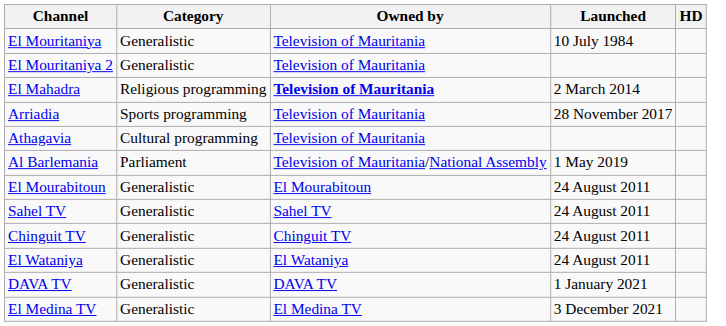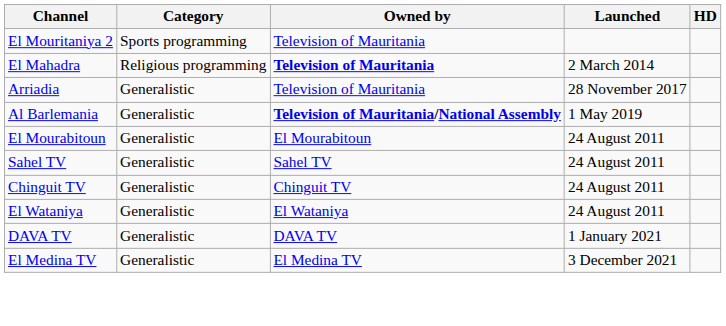 <table class="wikitable">
 <tr>
 <th>Channel</th>
 <th>Category</th>
 <th>Owned by</th>
 <th>Launched</th>
 <th>HD</th>
 </tr>
 <tr>
-<td><a href='#'>El Mouritaniya</a></td>
-<td>Generalistic</td>
-<td><a href='#'>Television of Mauritania</a></td>
-<td>10 July 1984</td>
-<td></td>
-</tr>
-<tr>
 <td><a href='#'>El Mouritaniya 2</a></td>
-<td>Generalistic</td>
+<td>Sports programming</td>
 <td><a href='#'>Television of Mauritania</a></td>
 <td></td>
 <td></td>
 </tr>
 <tr>
 <td><a href='#'>El Mahadra</a></td>
 <td>Religious programming</td>
 <td><strong><a href='#'>Television of Mauritania</a></strong></td>
 <td>2 March 2014</td>
 <td></td>
 </tr>
 <tr>
 <td><a href='#'>Arriadia</a></td>
-<td>Sports programming</td>
+<td>Generalistic</td>
 <td><a href='#'>Television of Mauritania</a></td>
 <td>28 November 2017</td>
 <td></td>
 </tr>
 <tr>
-<td><a href='#'>Athagavia</a></td>
-<td>Cultural programming</td>
-<td><a href='#'>Television of Mauritania</a></td>
-<td></td>
-<td></td>
-</tr>
-<tr>
 <td><a href='#'>Al Barlemania</a></td>
-<td>Parliament</td>
-<td><a href='#'>Television of Mauritania</a>/<a href='#'>National Assembly</a></td>
+<td>Generalistic</td>
+<td><strong><a href='#'>Television of Mauritania</a>/<a href='#'>National Assembly</a></strong></td>
 <td>1 May 2019</td>
 <td></td>
 </tr>
 <tr>
 <td><a href='#'>El Mourabitoun</a></td>
 <td>Generalistic</td>
 <td><a href='#'>El Mourabitoun</a></td>
 <td>24 August 2011</td>
 <td></td>
 </tr>
 <tr>
 <td><a href='#'>Sahel TV</a></td>
 <td>Generalistic</td>
 <td><a href='#'>Sahel TV</a></td>
 <td>24 August 2011</td>
 <td></td>
 </tr>
 <tr>
 <td><a href='#'>Chinguit TV</a></td>
 <td>Generalistic</td>
 <td><a href='#'>Chinguit TV</a></td>
 <td>24 August 2011</td>
 <td></td>
 </tr>
 <tr>
 <td><a href='#'>El Wataniya</a></td>
 <td>Generalistic</td>
 <td><a href='#'>El Wataniya</a></td>
 <td>24 August 2011</td>
 <td></td>
 </tr>
 <tr>
 <td><a href='#'>DAVA TV</a></td>
 <td>Generalistic</td>
 <td><a href='#'>DAVA TV</a></td>
 <td>1 January 2021</td>
 <td></td>
 </tr>
 <tr>
 <td><a href='#'>El Medina TV</a></td>
 <td>Generalistic</td>
 <td><a href='#'>El Medina TV</a></td>
 <td>3 December 2021</td>
 <td></td>
 </tr>
 </table>
